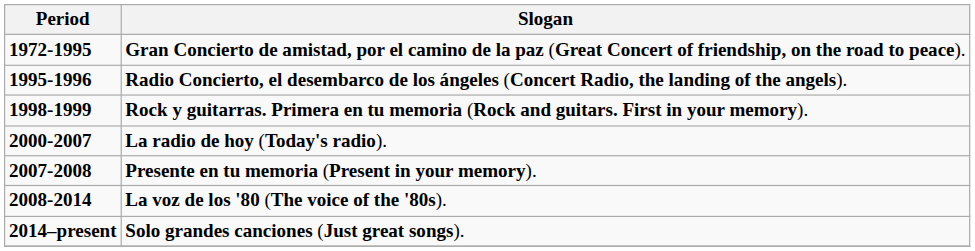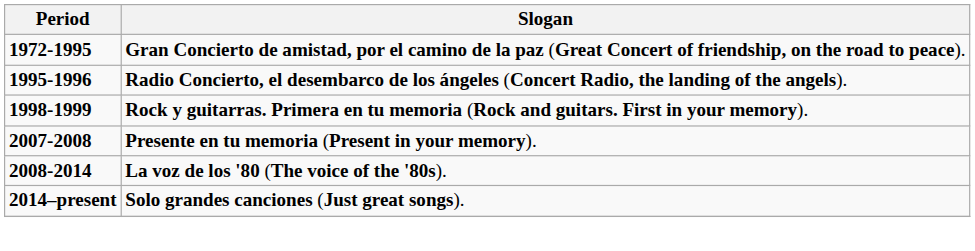 <table class="wikitable">
 <tr>
 <th>Period</th>
 <th>Slogan</th>
 </tr>
 <tr>
 <td><strong>1972-1995</strong></td>
 <td><strong>Gran Concierto de amistad, por el camino de la paz</strong> (<strong>Great Concert of friendship, on the road to peace</strong>).</td>
 </tr>
 <tr>
 <td><strong>1995-1996</strong></td>
 <td><strong>Radio Concierto, el desembarco de los ángeles</strong> (<strong>Concert Radio, the landing of the angels</strong>).</td>
 </tr>
 <tr>
 <td><strong>1998-1999</strong></td>
 <td><strong>Rock y guitarras. Primera en tu memoria</strong> (<strong>Rock and guitars. First in your memory</strong>).</td>
 </tr>
 <tr>
-<td><strong>2000-2007</strong></td>
-<td><strong>La radio de hoy</strong> (<strong>Today's radio</strong>).</td>
-</tr>
-<tr>
 <td><strong>2007-2008</strong></td>
 <td><strong>Presente en tu memoria</strong> (<strong>Present in your memory</strong>).</td>
 </tr>
 <tr>
 <td><strong>2008-2014</strong></td>
 <td><strong>La voz de los '80</strong> (<strong>The voice of the '80s</strong>).</td>
 </tr>
 <tr>
 <td><strong>2014–present</strong></td>
 <td><strong>Solo grandes canciones</strong> (<strong>Just great songs</strong>).</td>
 </tr>
 <tr>
 </tr>
 </table>
